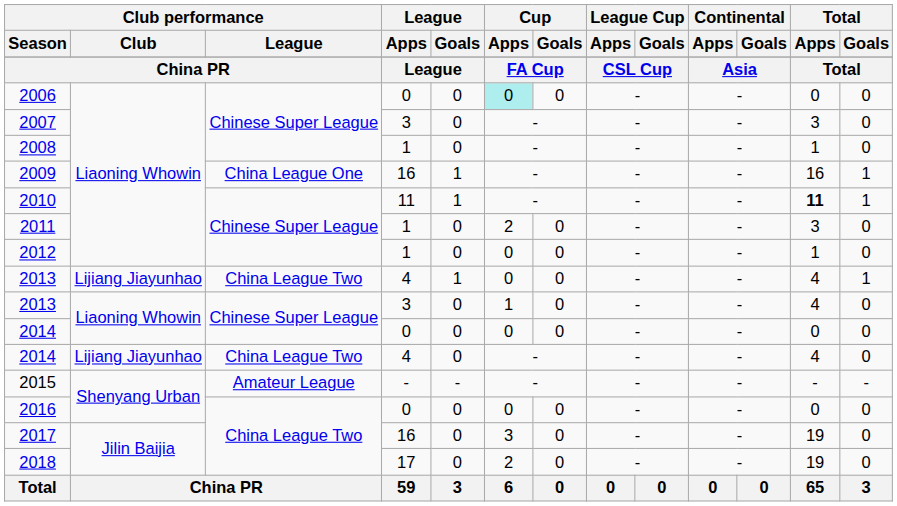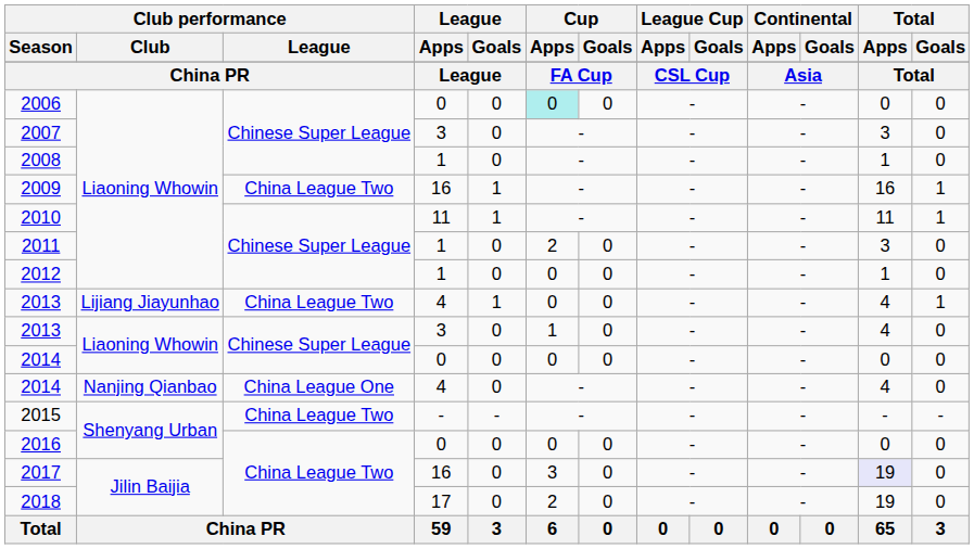 <table class="wikitable" style="text-align:center">
 <tr>
 <th colspan=3>Club performance</th>
 <th colspan=2>League</th>
 <th colspan=2>Cup</th>
 <th colspan=2>League Cup</th>
 <th colspan=2>Continental</th>
 <th colspan=2>Total</th>
 </tr>
 <tr>
 <th>Season</th>
 <th>Club</th>
 <th>League</th>
 <th>Apps</th>
 <th>Goals</th>
 <th>Apps</th>
 <th>Goals</th>
 <th>Apps</th>
 <th>Goals</th>
 <th>Apps</th>
 <th>Goals</th>
 <th>Apps</th>
 <th>Goals</th>
 </tr>
 <tr>
 </tr>
 <tr>
 <th colspan=3>China PR</th>
 <th colspan=2>League</th>
 <th colspan=2><a href='#'>FA Cup</a></th>
 <th colspan=2><a href='#'>CSL Cup</a></th>
 <th colspan=2><a href='#'>Asia</a></th>
 <th colspan=2>Total</th>
 </tr>
 <tr>
 <td><a href='#'>2006</a></td>
 <td rowspan="7"><a href='#'>Liaoning Whowin</a></td>
 <td rowspan="3"><a href='#'>Chinese Super League</a></td>
 <td>0</td>
 <td>0</td>
 <td style="background: paleturquoise;">0</td>
 <td>0</td>
 <td colspan="2">-</td>
 <td colspan="2">-</td>
 <td>0</td>
 <td>0</td>
 </tr>
 <tr>
 <td><a href='#'>2007</a></td>
 <td>3</td>
 <td>0</td>
 <td colspan="2">-</td>
 <td colspan="2">-</td>
 <td colspan="2">-</td>
 <td>3</td>
 <td>0</td>
 </tr>
 <tr>
 <td><a href='#'>2008</a></td>
 <td>1</td>
 <td>0</td>
 <td colspan="2">-</td>
 <td colspan="2">-</td>
 <td colspan="2">-</td>
 <td>1</td>
 <td>0</td>
 </tr>
 <tr>
 <td><a href='#'>2009</a></td>
-<td><a href='#'>China League One</a></td>
+<td rowspan="1"><a href='#'>China League Two</a></td>
 <td>16</td>
 <td>1</td>
 <td colspan="2">-</td>
 <td colspan="2">-</td>
 <td colspan="2">-</td>
 <td>16</td>
 <td>1</td>
 </tr>
 <tr>
 <td><a href='#'>2010</a></td>
 <td rowspan="3"><a href='#'>Chinese Super League</a></td>
 <td>11</td>
 <td>1</td>
 <td colspan="2">-</td>
 <td colspan="2">-</td>
 <td colspan="2">-</td>
-<td><strong>11</strong></td>
+<td>11</td>
 <td>1</td>
 </tr>
 <tr>
 <td><a href='#'>2011</a></td>
 <td>1</td>
 <td>0</td>
 <td>2</td>
 <td>0</td>
 <td colspan="2">-</td>
 <td colspan="2">-</td>
 <td>3</td>
 <td>0</td>
 </tr>
 <tr>
 <td><a href='#'>2012</a></td>
 <td>1</td>
 <td>0</td>
 <td>0</td>
 <td>0</td>
 <td colspan="2">-</td>
 <td colspan="2">-</td>
 <td>1</td>
 <td>0</td>
 </tr>
 <tr>
 <td><a href='#'>2013</a></td>
 <td><a href='#'>Lijiang Jiayunhao</a></td>
 <td><a href='#'>China League Two</a></td>
 <td>4</td>
 <td>1</td>
 <td>0</td>
 <td>0</td>
 <td colspan="2">-</td>
 <td colspan="2">-</td>
 <td>4</td>
 <td>1</td>
 </tr>
 <tr>
 <td><a href='#'>2013</a></td>
 <td rowspan="2"><a href='#'>Liaoning Whowin</a></td>
 <td rowspan="2"><a href='#'>Chinese Super League</a></td>
 <td>3</td>
 <td>0</td>
 <td>1</td>
 <td>0</td>
 <td colspan="2">-</td>
 <td colspan="2">-</td>
 <td>4</td>
 <td>0</td>
 </tr>
 <tr>
 <td><a href='#'>2014</a></td>
 <td>0</td>
 <td>0</td>
 <td>0</td>
 <td>0</td>
 <td colspan="2">-</td>
 <td colspan="2">-</td>
 <td>0</td>
 <td>0</td>
 </tr>
 <tr>
 <td><a href='#'>2014</a></td>
-<td><a href='#'>Lijiang Jiayunhao</a></td>
-<td rowspan="1"><a href='#'>China League Two</a></td>
+<td><a href='#'>Nanjing Qianbao</a></td>
+<td><a href='#'>China League One</a></td>
 <td>4</td>
 <td>0</td>
 <td colspan="2">-</td>
 <td colspan="2">-</td>
 <td colspan="2">-</td>
 <td>4</td>
 <td>0</td>
 </tr>
 <tr>
 <td>2015</td>
 <td rowspan="2"><a href='#'>Shenyang Urban</a></td>
-<td><a href='#'>Amateur League</a></td>
+<td><a href='#'>China League Two</a></td>
 <td>-</td>
 <td>-</td>
 <td colspan="2">-</td>
 <td colspan="2">-</td>
 <td colspan="2">-</td>
 <td>-</td>
 <td>-</td>
 </tr>
 <tr>
 <td><a href='#'>2016</a></td>
 <td rowspan="3"><a href='#'>China League Two</a></td>
 <td>0</td>
 <td>0</td>
 <td>0</td>
 <td>0</td>
 <td colspan="2">-</td>
 <td colspan="2">-</td>
 <td>0</td>
 <td>0</td>
 </tr>
 <tr>
 <td><a href='#'>2017</a></td>
 <td rowspan="2"><a href='#'>Jilin Baijia</a></td>
 <td>16</td>
 <td>0</td>
 <td>3</td>
 <td>0</td>
 <td colspan="2">-</td>
 <td colspan="2">-</td>
-<td>19</td>
+<td style="background: lavender;">19</td>
 <td>0</td>
 </tr>
 <tr>
 <td><a href='#'>2018</a></td>
 <td>17</td>
 <td>0</td>
 <td>2</td>
 <td>0</td>
 <td colspan="2">-</td>
 <td colspan="2">-</td>
 <td>19</td>
 <td>0</td>
 </tr>
 <tr>
 <th rowspan=3>Total</th>
 <th colspan=2>China PR</th>
 <th>59</th>
 <th>3</th>
 <th>6</th>
 <th>0</th>
 <th>0</th>
 <th>0</th>
 <th>0</th>
 <th>0</th>
 <th>65</th>
 <th>3</th>
 </tr>
 </table>
